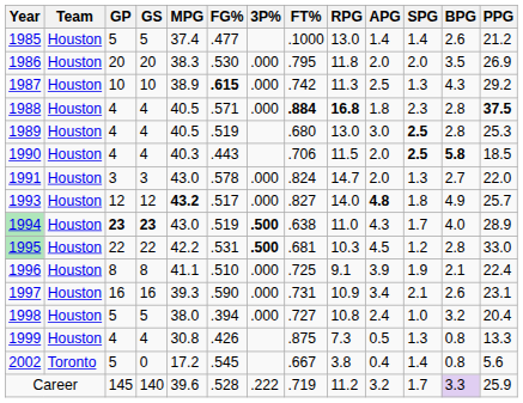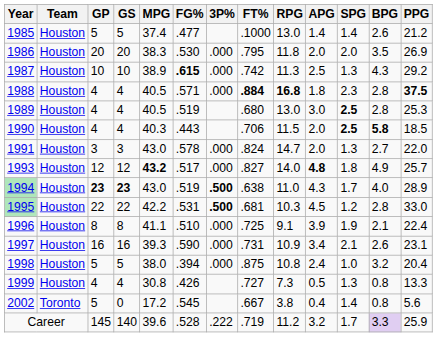 <table class="wikitable sortable">
 <tr>
 <th>Year</th>
 <th>Team</th>
 <th>GP</th>
 <th>GS</th>
 <th>MPG</th>
 <th>FG%</th>
 <th>3P%</th>
 <th>FT%</th>
 <th>RPG</th>
 <th>APG</th>
 <th>SPG</th>
 <th>BPG</th>
 <th>PPG</th>
 </tr>
 <tr>
 <td style="text-align:left;"><a href='#'>1985</a></td>
 <td><a href='#'>Houston</a></td>
 <td>5</td>
 <td>5</td>
 <td>37.4</td>
 <td>.477</td>
 <td></td>
 <td>.1000</td>
 <td>13.0</td>
 <td>1.4</td>
 <td>1.4</td>
 <td>2.6</td>
 <td>21.2</td>
 </tr>
 <tr>
 <td style="text-align:left;"><a href='#'>1986</a></td>
 <td><a href='#'>Houston</a></td>
 <td>20</td>
 <td>20</td>
 <td>38.3</td>
 <td>.530</td>
 <td>.000</td>
 <td>.795</td>
 <td>11.8</td>
 <td>2.0</td>
 <td>2.0</td>
 <td>3.5</td>
 <td>26.9</td>
 </tr>
 <tr>
 <td style="text-align:left;"><a href='#'>1987</a></td>
 <td><a href='#'>Houston</a></td>
 <td>10</td>
 <td>10</td>
 <td>38.9</td>
 <td><strong>.615</strong></td>
 <td>.000</td>
 <td>.742</td>
 <td>11.3</td>
 <td>2.5</td>
 <td>1.3</td>
 <td>4.3</td>
 <td>29.2</td>
 </tr>
 <tr>
 <td style="text-align:left;"><a href='#'>1988</a></td>
 <td><a href='#'>Houston</a></td>
 <td>4</td>
 <td>4</td>
 <td>40.5</td>
 <td>.571</td>
 <td>.000</td>
 <td><strong>.884</strong></td>
 <td><strong>16.8</strong></td>
 <td>1.8</td>
 <td>2.3</td>
 <td>2.8</td>
 <td><strong>37.5</strong></td>
 </tr>
 <tr>
 <td style="text-align:left;"><a href='#'>1989</a></td>
 <td><a href='#'>Houston</a></td>
 <td>4</td>
 <td>4</td>
 <td>40.5</td>
 <td>.519</td>
 <td></td>
 <td>.680</td>
 <td>13.0</td>
 <td>3.0</td>
 <td><strong>2.5</strong></td>
 <td>2.8</td>
 <td>25.3</td>
 </tr>
 <tr>
 <td style="text-align:left;"><a href='#'>1990</a></td>
 <td><a href='#'>Houston</a></td>
 <td>4</td>
 <td>4</td>
 <td>40.3</td>
 <td>.443</td>
 <td></td>
 <td>.706</td>
 <td>11.5</td>
 <td>2.0</td>
 <td><strong>2.5</strong></td>
 <td><strong>5.8</strong></td>
 <td>18.5</td>
 </tr>
 <tr>
 <td style="text-align:left;"><a href='#'>1991</a></td>
 <td><a href='#'>Houston</a></td>
 <td>3</td>
 <td>3</td>
 <td>43.0</td>
 <td>.578</td>
 <td>.000</td>
 <td>.824</td>
 <td>14.7</td>
 <td>2.0</td>
 <td>1.3</td>
 <td>2.7</td>
 <td>22.0</td>
 </tr>
 <tr>
 <td style="text-align:left;"><a href='#'>1993</a></td>
 <td><a href='#'>Houston</a></td>
 <td>12</td>
 <td>12</td>
 <td><strong>43.2</strong></td>
 <td>.517</td>
 <td>.000</td>
 <td>.827</td>
 <td>14.0</td>
 <td><strong>4.8</strong></td>
 <td>1.8</td>
 <td>4.9</td>
 <td>25.7</td>
 </tr>
 <tr>
 <td style="text-align:left; background:#AFE6BA;"><a href='#'>1994</a></td>
 <td><a href='#'>Houston</a></td>
 <td><strong>23</strong></td>
 <td><strong>23</strong></td>
 <td>43.0</td>
 <td>.519</td>
 <td><strong>.500</strong></td>
 <td>.638</td>
 <td>11.0</td>
 <td>4.3</td>
 <td>1.7</td>
 <td>4.0</td>
 <td>28.9</td>
 </tr>
 <tr>
 <td style="text-align:left; background:#AFE6BA;"><a href='#'>1995</a></td>
 <td><a href='#'>Houston</a></td>
 <td>22</td>
 <td>22</td>
 <td>42.2</td>
 <td>.531</td>
 <td><strong>.500</strong></td>
 <td>.681</td>
 <td>10.3</td>
 <td>4.5</td>
 <td>1.2</td>
 <td>2.8</td>
 <td>33.0</td>
 </tr>
 <tr>
 <td style="text-align:left;"><a href='#'>1996</a></td>
 <td><a href='#'>Houston</a></td>
 <td>8</td>
 <td>8</td>
 <td>41.1</td>
 <td>.510</td>
 <td>.000</td>
 <td>.725</td>
 <td>9.1</td>
 <td>3.9</td>
 <td>1.9</td>
 <td>2.1</td>
 <td>22.4</td>
 </tr>
 <tr>
 <td style="text-align:left;"><a href='#'>1997</a></td>
 <td><a href='#'>Houston</a></td>
 <td>16</td>
 <td>16</td>
 <td>39.3</td>
 <td>.590</td>
 <td>.000</td>
 <td>.731</td>
 <td>10.9</td>
 <td>3.4</td>
 <td>2.1</td>
 <td>2.6</td>
 <td>23.1</td>
 </tr>
 <tr>
 <td style="text-align:left;"><a href='#'>1998</a></td>
 <td><a href='#'>Houston</a></td>
 <td>5</td>
 <td>5</td>
 <td>38.0</td>
 <td>.394</td>
 <td>.000</td>
-<td>.727</td>
+<td>.875</td>
 <td>10.8</td>
 <td>2.4</td>
 <td>1.0</td>
 <td>3.2</td>
 <td>20.4</td>
 </tr>
 <tr>
 <td style="text-align:left;"><a href='#'>1999</a></td>
 <td><a href='#'>Houston</a></td>
 <td>4</td>
 <td>4</td>
 <td>30.8</td>
 <td>.426</td>
 <td></td>
-<td>.875</td>
+<td>.727</td>
 <td>7.3</td>
 <td>0.5</td>
 <td>1.3</td>
 <td>0.8</td>
 <td>13.3</td>
 </tr>
 <tr>
 <td style="text-align:left;"><a href='#'>2002</a></td>
 <td><a href='#'>Toronto</a></td>
 <td>5</td>
 <td>0</td>
 <td>17.2</td>
 <td>.545</td>
 <td></td>
 <td>.667</td>
 <td>3.8</td>
 <td>0.4</td>
 <td>1.4</td>
 <td>0.8</td>
 <td>5.6</td>
 </tr>
 <tr class="sortbottom">
 <td colspan="2" style="text-align:center;">Career</td>
 <td>145</td>
 <td>140</td>
 <td>39.6</td>
 <td>.528</td>
 <td>.222</td>
 <td>.719</td>
 <td>11.2</td>
 <td>3.2</td>
 <td>1.7</td>
 <td style="background:#E0CEF2;">3.3</td>
 <td>25.9</td>
 </tr>
 </table>
